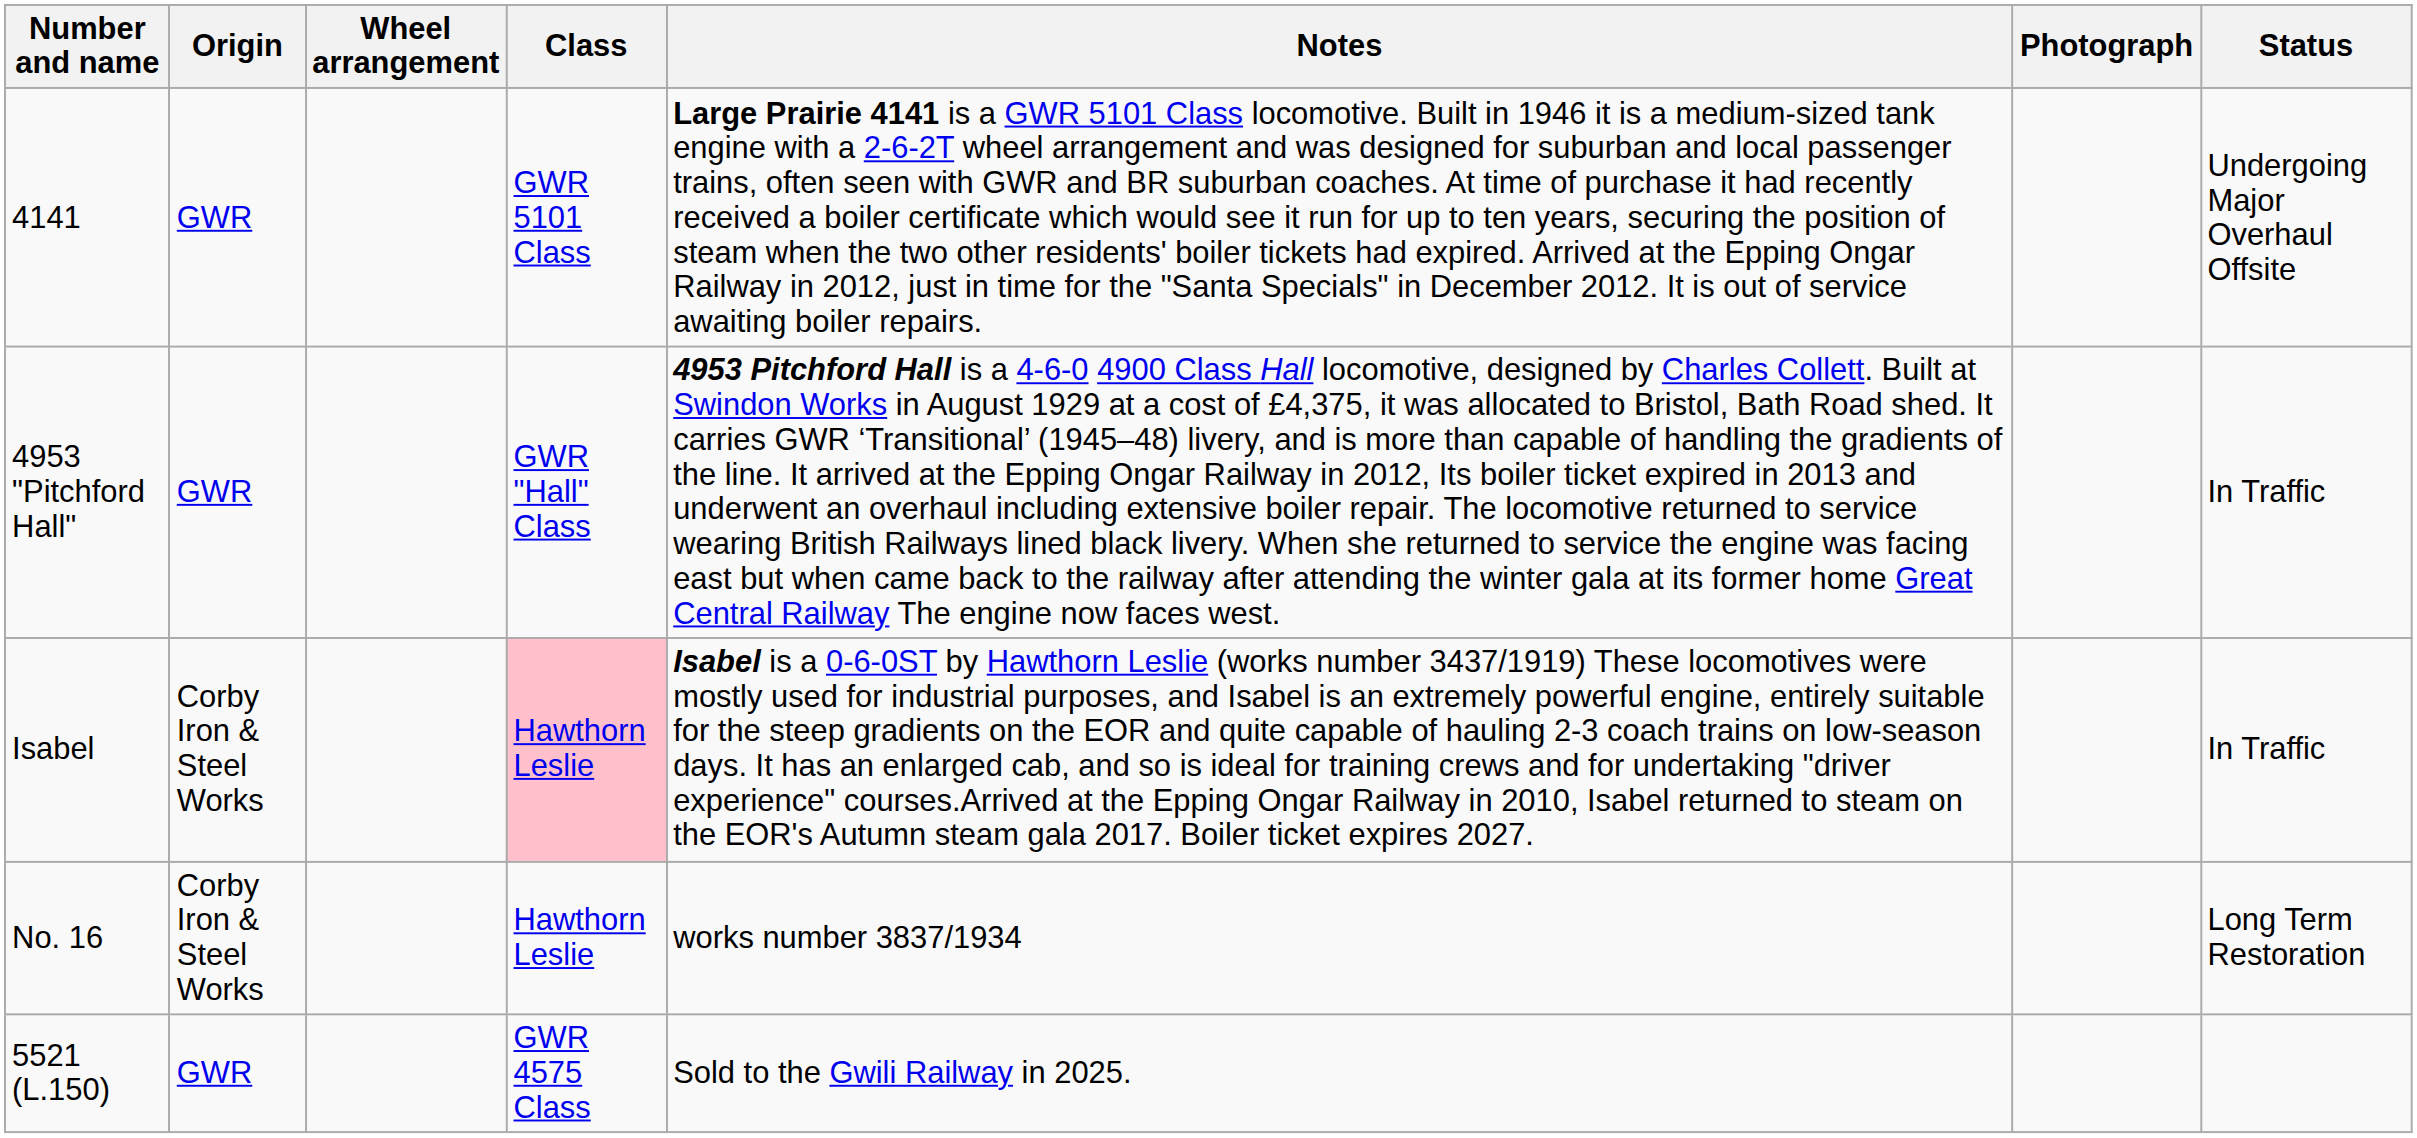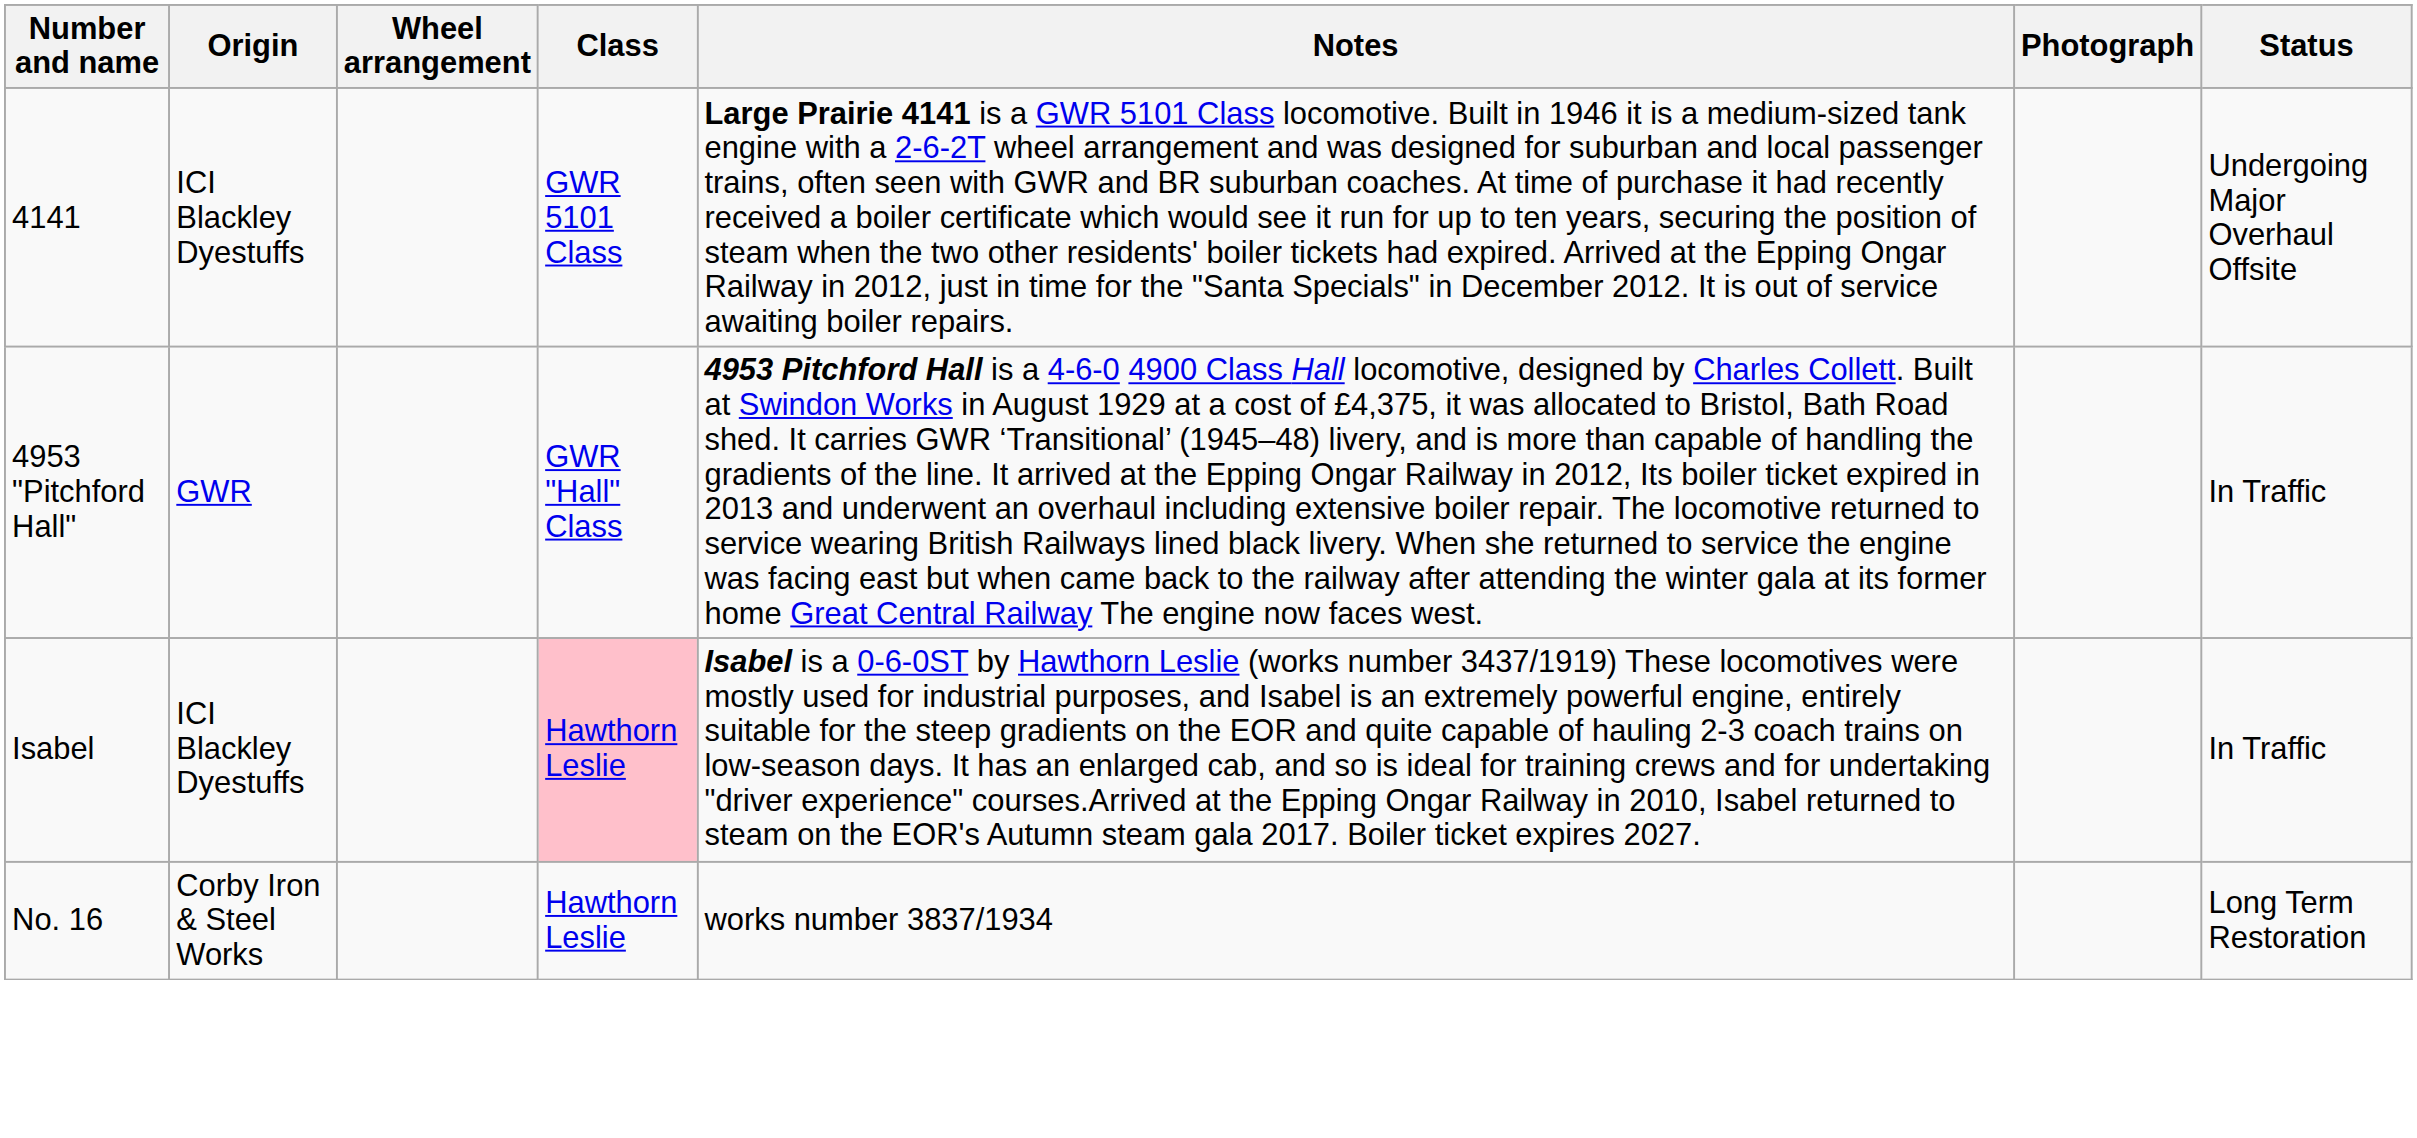 <table class="wikitable">
 <tr>
 <th>Number and name</th>
 <th>Origin</th>
 <th>Wheel<br>arrangement</th>
 <th>Class</th>
 <th>Notes</th>
 <th>Photograph</th>
 <th>Status</th>
 </tr>
 <tr>
 <td>4141</td>
-<td><a href='#'>GWR</a></td>
+<td>ICI Blackley Dyestuffs</td>
 <td></td>
 <td><a href='#'>GWR 5101 Class</a></td>
 <td><strong>Large Prairie 4141</strong> is a <a href='#'>GWR 5101 Class</a> locomotive. Built in 1946 it is a medium-sized tank engine with a <a href='#'>2-6-2T</a> wheel arrangement and was designed for suburban and local passenger trains, often seen with GWR and BR suburban coaches. At time of purchase it had recently received a boiler certificate which would see it run for up to ten years, securing the position of steam when the two other residents' boiler tickets had expired. Arrived at the Epping Ongar Railway in 2012, just in time for the "Santa Specials" in December 2012. It is out of service awaiting boiler repairs.</td>
 <td></td>
 <td>Undergoing Major Overhaul Offsite</td>
 </tr>
 <tr>
 <td>4953 "Pitchford Hall"</td>
 <td><a href='#'>GWR</a></td>
 <td></td>
 <td><a href='#'>GWR "Hall" Class</a></td>
 <td><strong><em>4953 Pitchford Hall</em></strong> is a <a href='#'>4-6-0</a> <a href='#'>4900 Class <em>Hall</em></a> locomotive, designed by <a href='#'>Charles Collett</a>. Built at <a href='#'>Swindon Works</a> in August 1929 at a cost of £4,375, it was allocated to Bristol, Bath Road shed. It carries GWR ‘Transitional’ (1945–48) livery, and is more than capable of handling the gradients of the line. It arrived at the Epping Ongar Railway in 2012, Its boiler ticket expired in 2013 and underwent an overhaul including extensive boiler repair. The locomotive returned to service wearing British Railways lined black livery. When she returned to service the engine was facing east but when came back to the railway after attending the winter gala at its former home <a href='#'>Great Central Railway</a> The engine now faces west.</td>
 <td></td>
 <td>In Traffic</td>
 </tr>
 <tr>
 <td>Isabel</td>
-<td>Corby Iron & Steel Works</td>
+<td>ICI Blackley Dyestuffs</td>
 <td></td>
 <td style="background: pink;"><a href='#'>Hawthorn Leslie</a></td>
 <td><strong><em>Isabel</em></strong> is a <a href='#'>0-6-0ST</a> by <a href='#'>Hawthorn Leslie</a> (works number 3437/1919) These locomotives were mostly used for industrial purposes, and Isabel is an extremely powerful engine, entirely suitable for the steep gradients on the EOR and quite capable of hauling 2-3 coach trains on low-season days. It has an enlarged cab, and so is ideal for training crews and for undertaking "driver experience" courses.Arrived at the Epping Ongar Railway in 2010, Isabel returned to steam on the EOR's Autumn steam gala 2017. Boiler ticket expires 2027.</td>
 <td></td>
 <td>In Traffic</td>
 </tr>
 <tr>
 <td>No. 16</td>
 <td>Corby Iron & Steel Works</td>
 <td></td>
 <td><a href='#'>Hawthorn Leslie</a></td>
 <td>works number 3837/1934</td>
 <td></td>
 <td>Long Term Restoration</td>
 </tr>
-<tr>
-<td>5521 (L.150)</td>
-<td><a href='#'>GWR</a></td>
-<td></td>
-<td><a href='#'>GWR 4575 Class</a></td>
-<td>Sold to the <a href='#'>Gwili Railway</a> in 2025.</td>
-<td></td>
-<td></td>
-</tr>
 </table>
